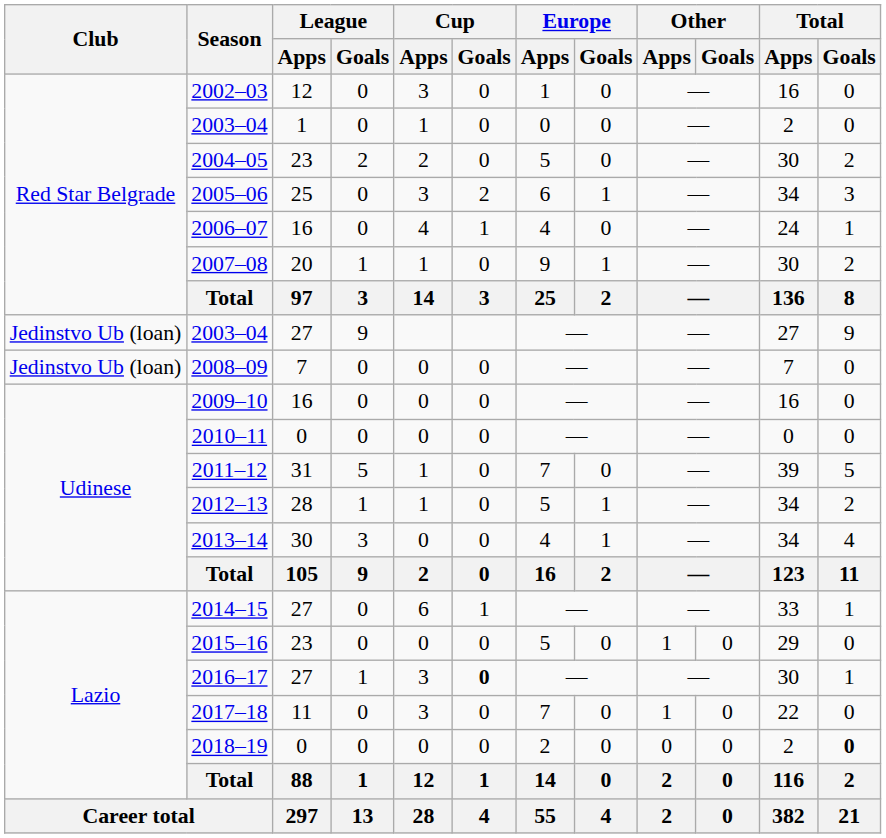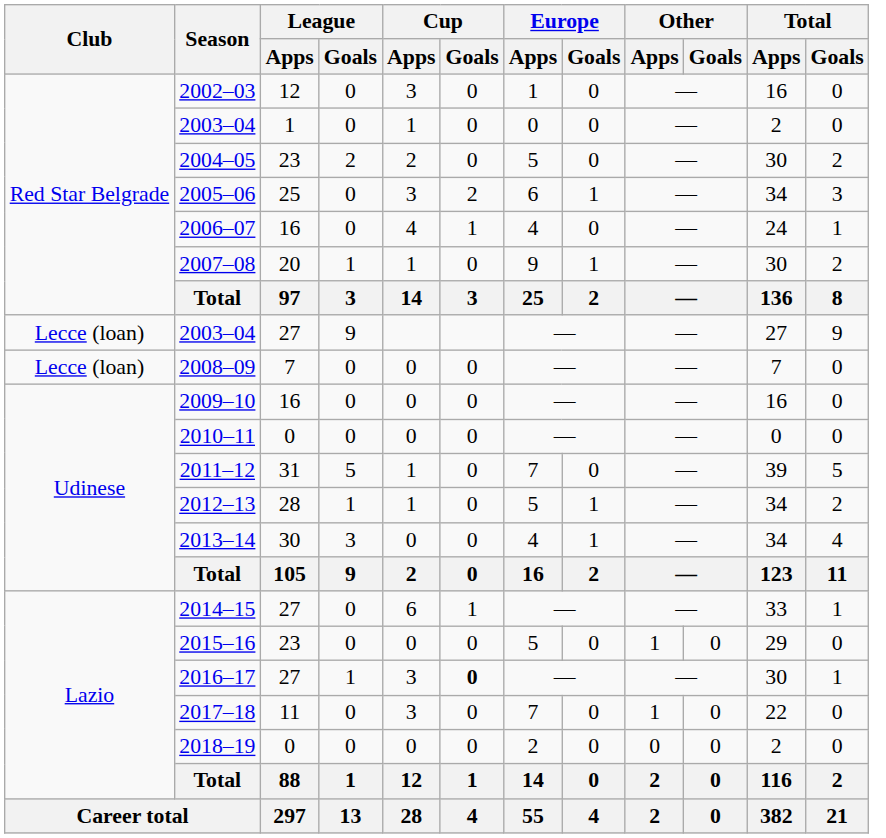 <table class="wikitable" style="text-align: center;">
 <tr>
 <th rowspan="2">Club</th>
 <th rowspan="2">Season</th>
 <th colspan="2">League</th>
 <th colspan="2">Cup</th>
 <th colspan="2"><a href='#'>Europe</a></th>
 <th colspan="2">Other</th>
 <th colspan="2">Total</th>
 </tr>
 <tr>
 <th>Apps</th>
 <th>Goals</th>
 <th>Apps</th>
 <th>Goals</th>
 <th>Apps</th>
 <th>Goals</th>
 <th>Apps</th>
 <th>Goals</th>
 <th>Apps</th>
 <th>Goals</th>
 </tr>
 <tr>
 <td rowspan="7"><a href='#'>Red Star Belgrade</a></td>
 <td><a href='#'>2002–03</a></td>
 <td>12</td>
 <td>0</td>
 <td>3</td>
 <td>0</td>
 <td>1</td>
 <td>0</td>
 <td colspan="2">—</td>
 <td>16</td>
 <td>0</td>
 </tr>
 <tr>
 <td><a href='#'>2003–04</a></td>
 <td>1</td>
 <td>0</td>
 <td>1</td>
 <td>0</td>
 <td>0</td>
 <td>0</td>
 <td colspan="2">—</td>
 <td>2</td>
 <td>0</td>
 </tr>
 <tr>
 <td><a href='#'>2004–05</a></td>
 <td>23</td>
 <td>2</td>
 <td>2</td>
 <td>0</td>
 <td>5</td>
 <td>0</td>
 <td colspan="2">—</td>
 <td>30</td>
 <td>2</td>
 </tr>
 <tr>
 <td><a href='#'>2005–06</a></td>
 <td>25</td>
 <td>0</td>
 <td>3</td>
 <td>2</td>
 <td>6</td>
 <td>1</td>
 <td colspan="2">—</td>
 <td>34</td>
 <td>3</td>
 </tr>
 <tr>
 <td><a href='#'>2006–07</a></td>
 <td>16</td>
 <td>0</td>
 <td>4</td>
 <td>1</td>
 <td>4</td>
 <td>0</td>
 <td colspan="2">—</td>
 <td>24</td>
 <td>1</td>
 </tr>
 <tr>
 <td><a href='#'>2007–08</a></td>
 <td>20</td>
 <td>1</td>
 <td>1</td>
 <td>0</td>
 <td>9</td>
 <td>1</td>
 <td colspan="2">—</td>
 <td>30</td>
 <td>2</td>
 </tr>
 <tr>
 <th>Total</th>
 <th>97</th>
 <th>3</th>
 <th>14</th>
 <th>3</th>
 <th>25</th>
 <th>2</th>
 <th colspan="2">—</th>
 <th>136</th>
 <th>8</th>
 </tr>
 <tr>
-<td><a href='#'>Jedinstvo Ub</a> (loan)</td>
+<td><a href='#'>Lecce</a> (loan)</td>
 <td><a href='#'>2003–04</a></td>
 <td>27</td>
 <td>9</td>
 <td></td>
 <td></td>
 <td colspan="2">—</td>
 <td colspan="2">—</td>
 <td>27</td>
 <td>9</td>
 </tr>
 <tr>
-<td><a href='#'>Jedinstvo Ub</a> (loan)</td>
+<td><a href='#'>Lecce</a> (loan)</td>
 <td><a href='#'>2008–09</a></td>
 <td>7</td>
 <td>0</td>
 <td>0</td>
 <td>0</td>
 <td colspan="2">—</td>
 <td colspan="2">—</td>
 <td>7</td>
 <td>0</td>
 </tr>
 <tr>
 <td rowspan="6"><a href='#'>Udinese</a></td>
 <td><a href='#'>2009–10</a></td>
 <td>16</td>
 <td>0</td>
 <td>0</td>
 <td>0</td>
 <td colspan="2">—</td>
 <td colspan="2">—</td>
 <td>16</td>
 <td>0</td>
 </tr>
 <tr>
 <td><a href='#'>2010–11</a></td>
 <td>0</td>
 <td>0</td>
 <td>0</td>
 <td>0</td>
 <td colspan="2">—</td>
 <td colspan="2">—</td>
 <td>0</td>
 <td>0</td>
 </tr>
 <tr>
 <td><a href='#'>2011–12</a></td>
 <td>31</td>
 <td>5</td>
 <td>1</td>
 <td>0</td>
 <td>7</td>
 <td>0</td>
 <td colspan="2">—</td>
 <td>39</td>
 <td>5</td>
 </tr>
 <tr>
 <td><a href='#'>2012–13</a></td>
 <td>28</td>
 <td>1</td>
 <td>1</td>
 <td>0</td>
 <td>5</td>
 <td>1</td>
 <td colspan="2">—</td>
 <td>34</td>
 <td>2</td>
 </tr>
 <tr>
 <td><a href='#'>2013–14</a></td>
 <td>30</td>
 <td>3</td>
 <td>0</td>
 <td>0</td>
 <td>4</td>
 <td>1</td>
 <td colspan="2">—</td>
 <td>34</td>
 <td>4</td>
 </tr>
 <tr>
 <th>Total</th>
 <th>105</th>
 <th>9</th>
 <th>2</th>
 <th>0</th>
 <th>16</th>
 <th>2</th>
 <th colspan="2">—</th>
 <th>123</th>
 <th>11</th>
 </tr>
 <tr>
 <td rowspan="6"><a href='#'>Lazio</a></td>
 <td><a href='#'>2014–15</a></td>
 <td>27</td>
 <td>0</td>
 <td>6</td>
 <td>1</td>
 <td colspan="2">—</td>
 <td colspan="2">—</td>
 <td>33</td>
 <td>1</td>
 </tr>
 <tr>
 <td><a href='#'>2015–16</a></td>
 <td>23</td>
 <td>0</td>
 <td>0</td>
 <td>0</td>
 <td>5</td>
 <td>0</td>
 <td>1</td>
 <td>0</td>
 <td>29</td>
 <td>0</td>
 </tr>
 <tr>
 <td><a href='#'>2016–17</a></td>
 <td>27</td>
 <td>1</td>
 <td>3</td>
 <td><strong>0</strong></td>
 <td colspan="2">—</td>
 <td colspan="2">—</td>
 <td>30</td>
 <td>1</td>
 </tr>
 <tr>
 <td><a href='#'>2017–18</a></td>
 <td>11</td>
 <td>0</td>
 <td>3</td>
 <td>0</td>
 <td>7</td>
 <td>0</td>
 <td>1</td>
 <td>0</td>
 <td>22</td>
 <td>0</td>
 </tr>
 <tr>
 <td><a href='#'>2018–19</a></td>
 <td>0</td>
 <td>0</td>
 <td>0</td>
 <td>0</td>
 <td>2</td>
 <td>0</td>
 <td>0</td>
 <td>0</td>
 <td>2</td>
-<td><strong>0</strong></td>
+<td>0</td>
 </tr>
 <tr>
 <th>Total</th>
 <th>88</th>
 <th>1</th>
 <th>12</th>
 <th>1</th>
 <th>14</th>
 <th>0</th>
 <th>2</th>
 <th>0</th>
 <th>116</th>
 <th>2</th>
 </tr>
 <tr>
 <th colspan="2">Career total</th>
 <th>297</th>
 <th>13</th>
 <th>28</th>
 <th>4</th>
 <th>55</th>
 <th>4</th>
 <th>2</th>
 <th>0</th>
 <th>382</th>
 <th>21</th>
 </tr>
 </table>
